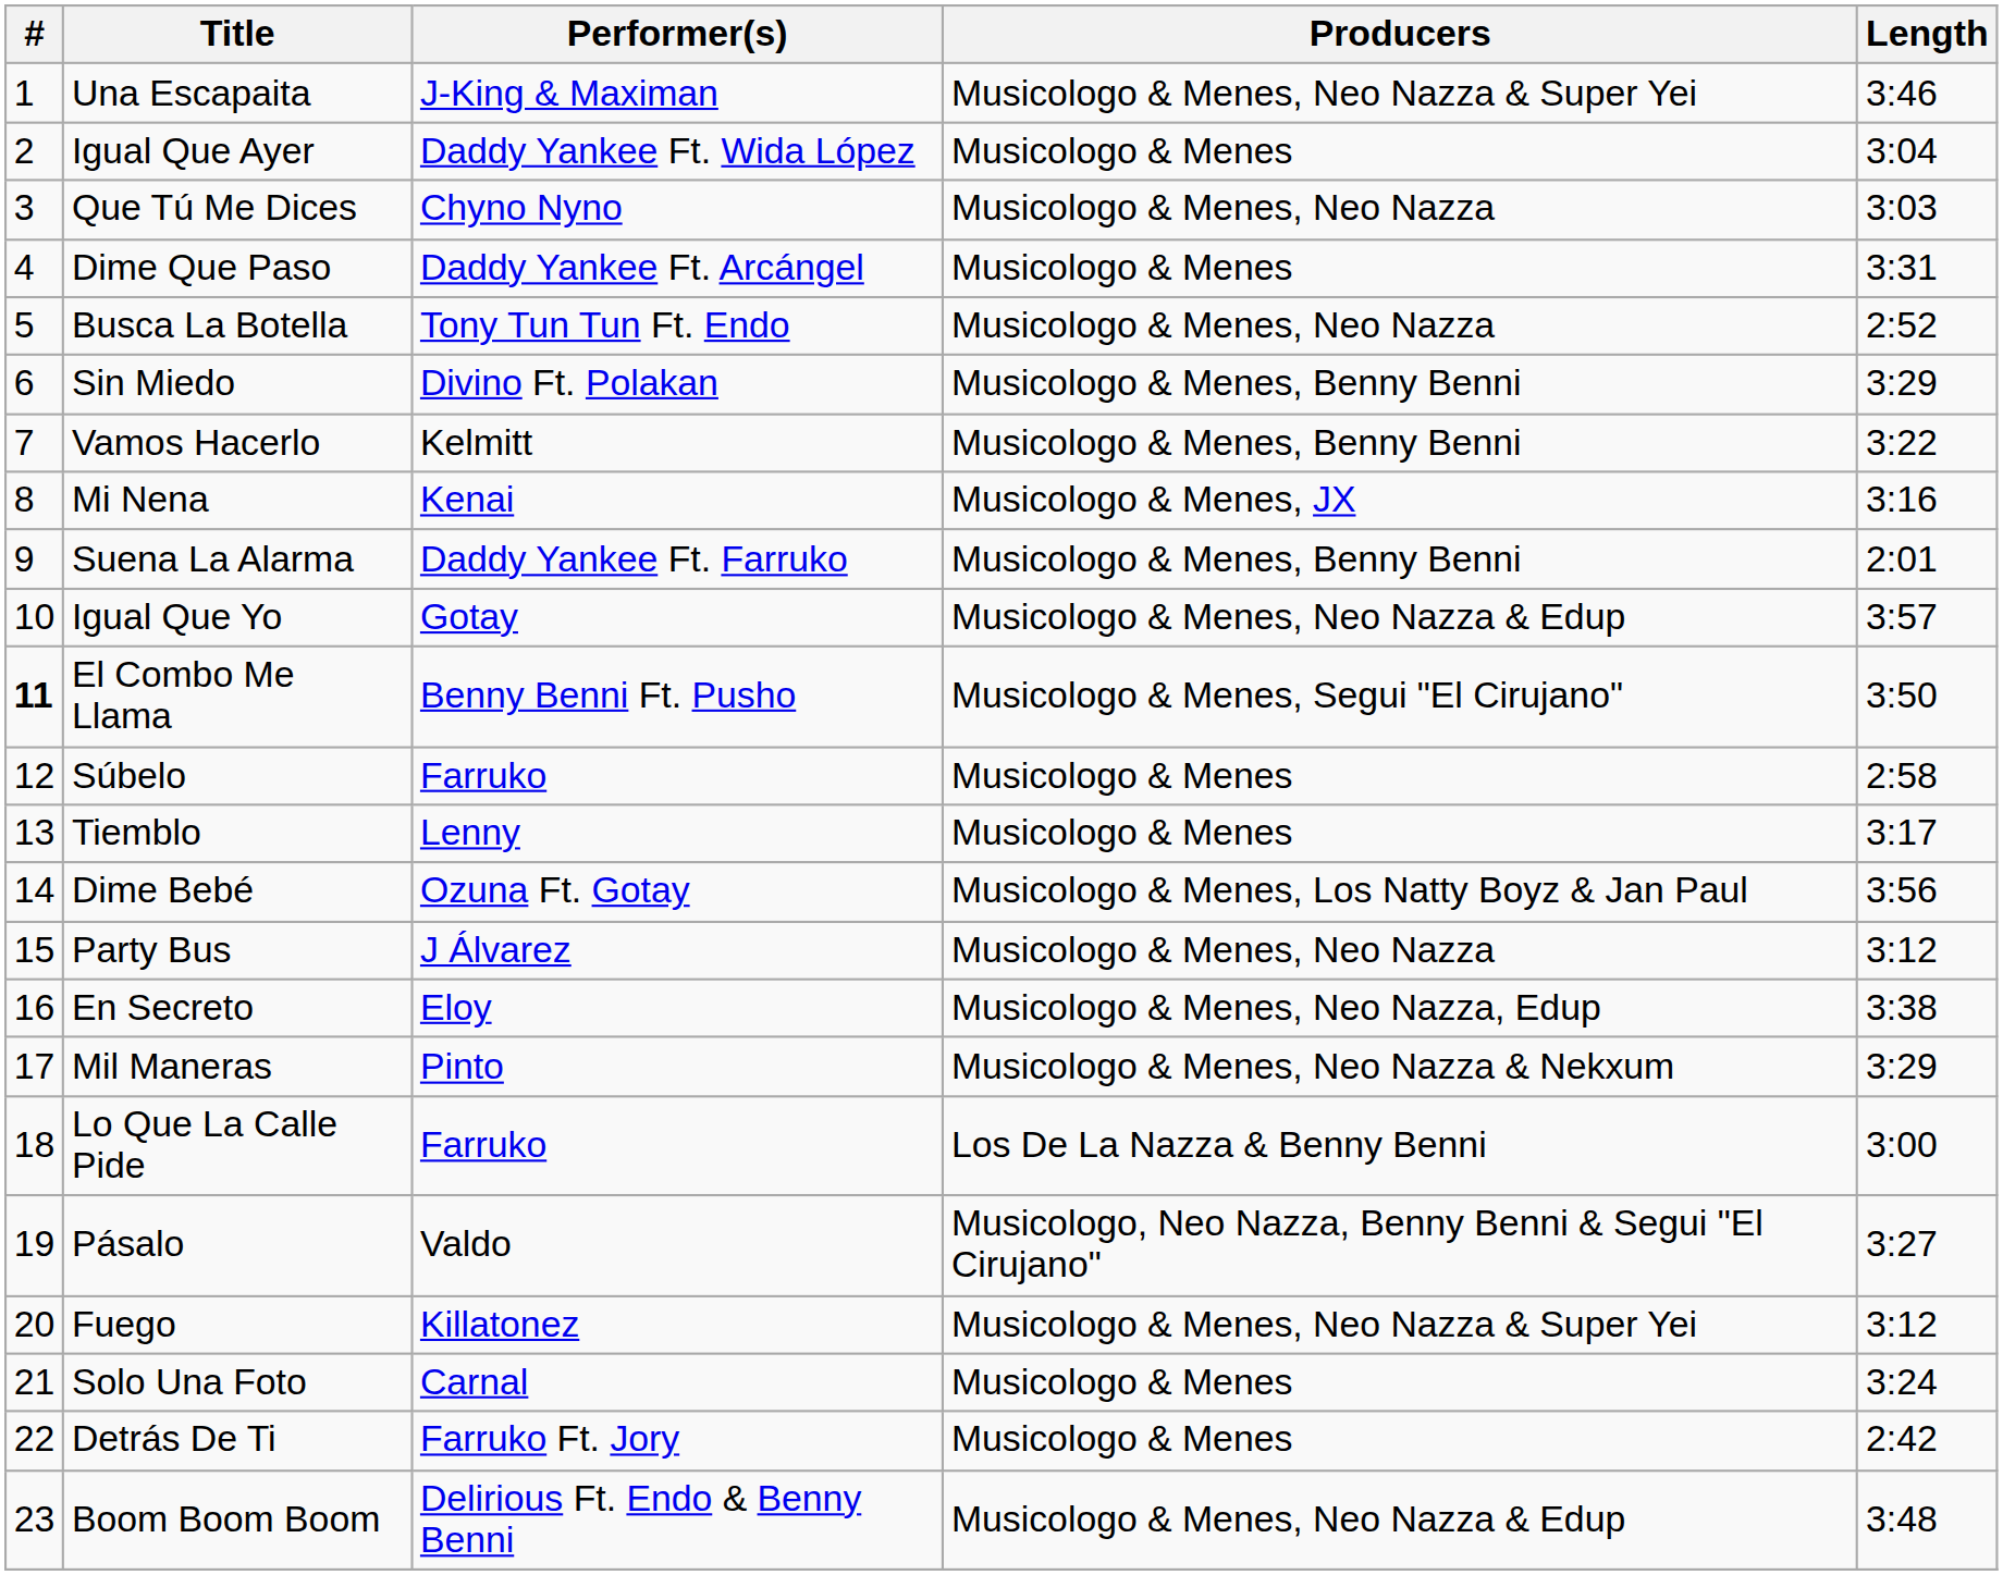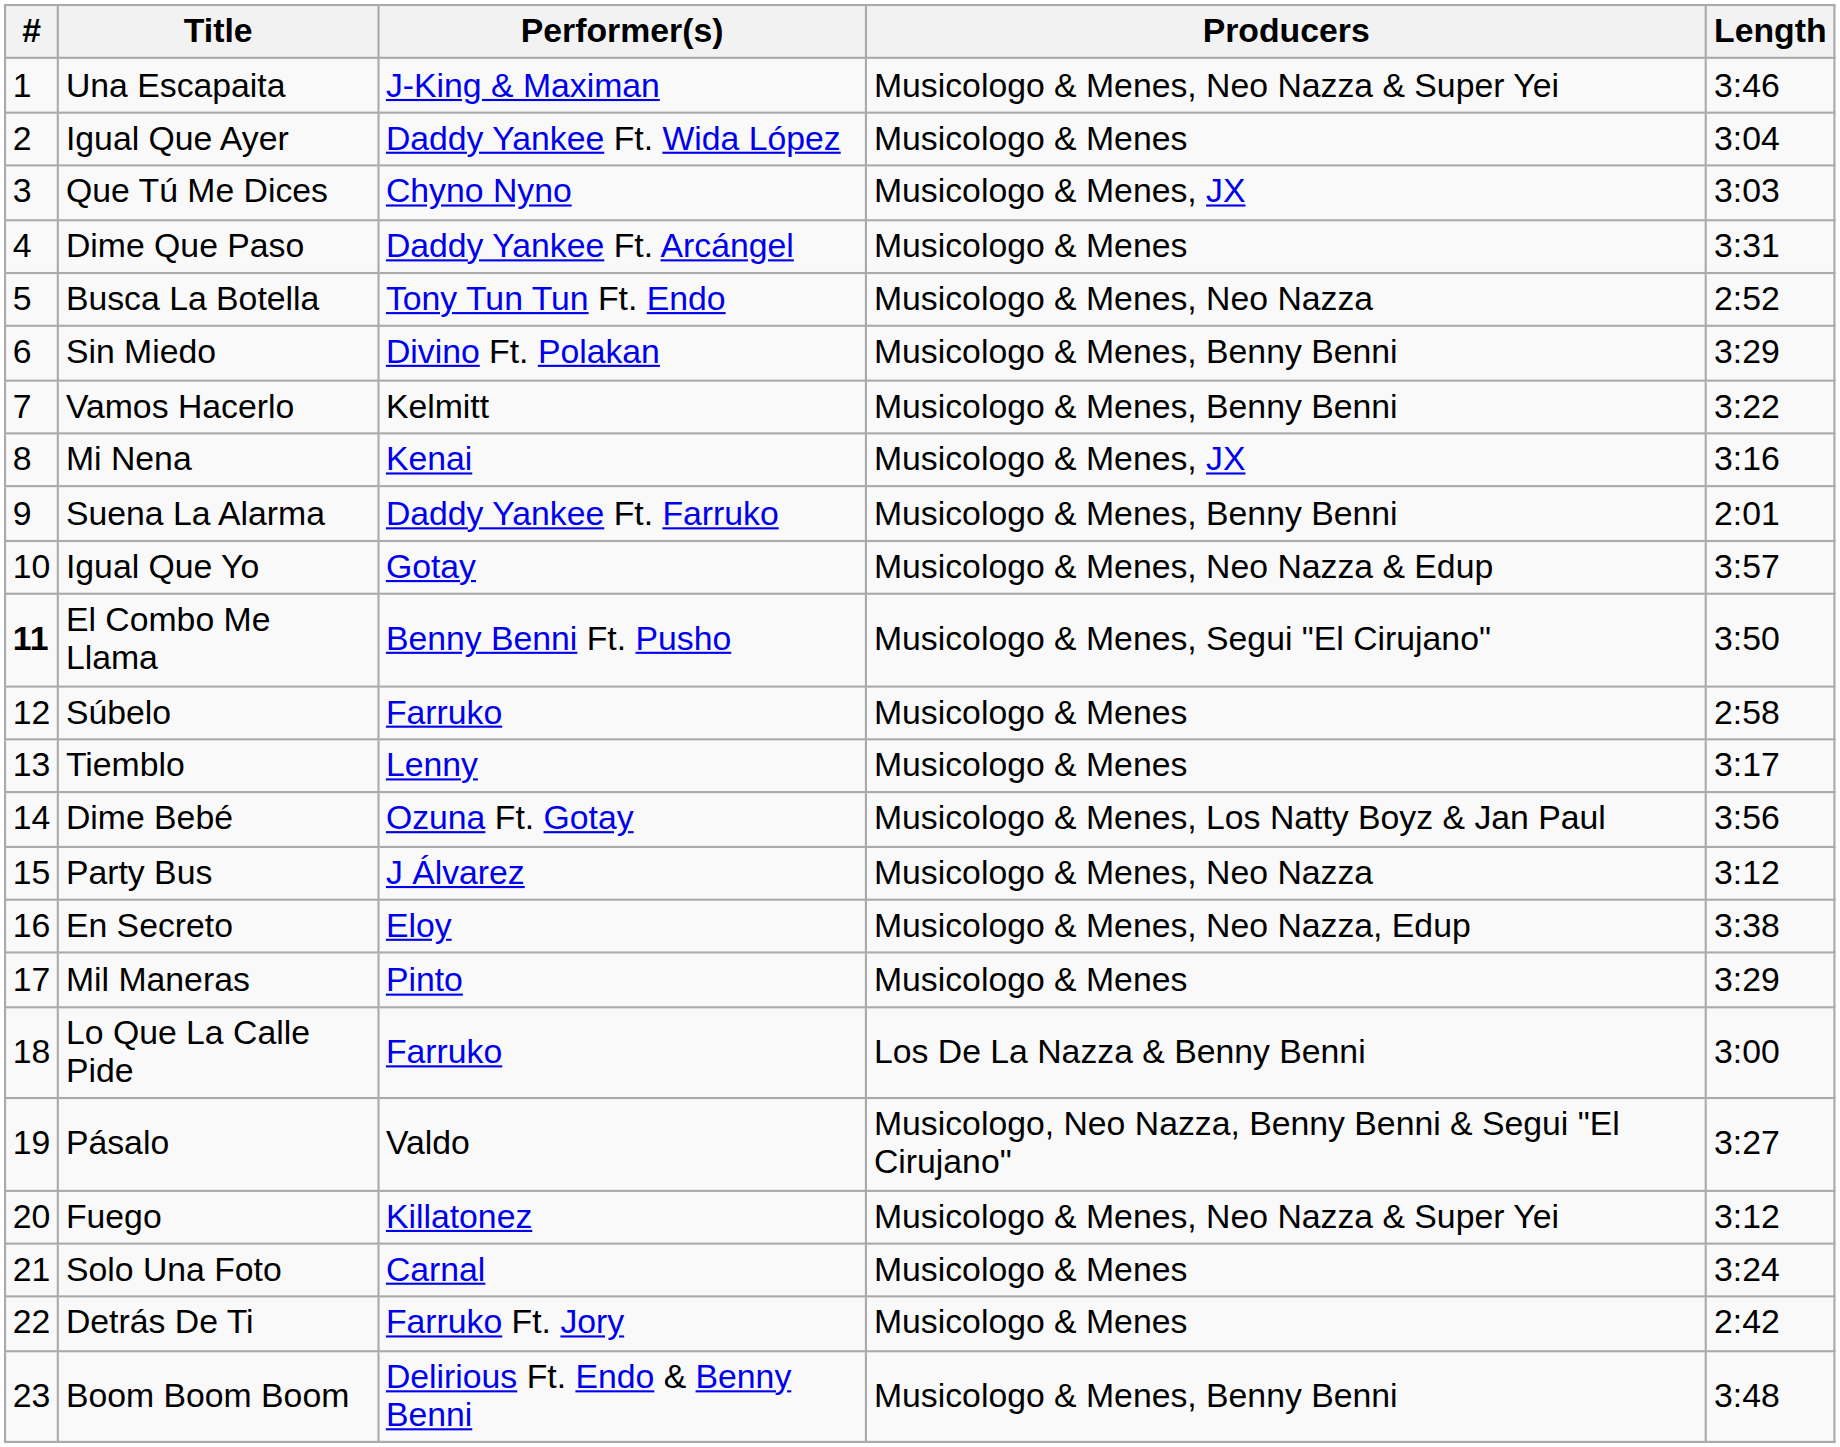 <table class="wikitable">
 <tr>
 <th>#</th>
 <th>Title</th>
 <th>Performer(s)</th>
 <th>Producers</th>
 <th>Length</th>
 </tr>
 <tr>
 <td>1</td>
 <td>Una Escapaita</td>
 <td><a href='#'>J-King & Maximan</a></td>
 <td>Musicologo & Menes, Neo Nazza & Super Yei</td>
 <td>3:46</td>
 </tr>
 <tr>
 <td>2</td>
 <td>Igual Que Ayer</td>
 <td><a href='#'>Daddy Yankee</a> Ft. <a href='#'>Wida López</a></td>
 <td>Musicologo & Menes</td>
 <td>3:04</td>
 </tr>
 <tr>
 <td>3</td>
 <td>Que Tú Me Dices</td>
 <td><a href='#'>Chyno Nyno</a></td>
-<td>Musicologo & Menes, Neo Nazza</td>
+<td>Musicologo & Menes, <a href='#'>JX</a></td>
 <td>3:03</td>
 </tr>
 <tr>
 <td>4</td>
 <td>Dime Que Paso</td>
 <td><a href='#'>Daddy Yankee</a> Ft. <a href='#'>Arcángel</a></td>
 <td>Musicologo & Menes</td>
 <td>3:31</td>
 </tr>
 <tr>
 <td>5</td>
 <td>Busca La Botella</td>
 <td><a href='#'>Tony Tun Tun</a> Ft. <a href='#'>Endo</a></td>
 <td>Musicologo & Menes, Neo Nazza</td>
 <td>2:52</td>
 </tr>
 <tr>
 <td>6</td>
 <td>Sin Miedo</td>
 <td><a href='#'>Divino</a> Ft. <a href='#'>Polakan</a></td>
 <td>Musicologo & Menes, Benny Benni</td>
 <td>3:29</td>
 </tr>
 <tr>
 <td>7</td>
 <td>Vamos Hacerlo</td>
 <td>Kelmitt</td>
 <td>Musicologo & Menes, Benny Benni</td>
 <td>3:22</td>
 </tr>
 <tr>
 <td>8</td>
 <td>Mi Nena</td>
 <td><a href='#'>Kenai</a></td>
 <td>Musicologo & Menes, <a href='#'>JX</a></td>
 <td>3:16</td>
 </tr>
 <tr>
 <td>9</td>
 <td>Suena La Alarma</td>
 <td><a href='#'>Daddy Yankee</a> Ft. <a href='#'>Farruko</a></td>
 <td>Musicologo & Menes, Benny Benni</td>
 <td>2:01</td>
 </tr>
 <tr>
 <td>10</td>
 <td>Igual Que Yo</td>
 <td><a href='#'>Gotay</a></td>
 <td>Musicologo & Menes, Neo Nazza & Edup</td>
 <td>3:57</td>
 </tr>
 <tr>
 <td><strong>11</strong></td>
 <td>El Combo Me Llama</td>
 <td><a href='#'>Benny Benni</a> Ft. <a href='#'>Pusho</a></td>
 <td>Musicologo & Menes, Segui "El Cirujano"</td>
 <td>3:50</td>
 </tr>
 <tr>
 <td>12</td>
 <td>Súbelo</td>
 <td><a href='#'>Farruko</a></td>
 <td>Musicologo & Menes</td>
 <td>2:58</td>
 </tr>
 <tr>
 <td>13</td>
 <td>Tiemblo</td>
 <td><a href='#'>Lenny</a></td>
 <td>Musicologo & Menes</td>
 <td>3:17</td>
 </tr>
 <tr>
 <td>14</td>
 <td>Dime Bebé</td>
 <td><a href='#'>Ozuna</a> Ft. <a href='#'>Gotay</a></td>
 <td>Musicologo & Menes, Los Natty Boyz & Jan Paul</td>
 <td>3:56</td>
 </tr>
 <tr>
 <td>15</td>
 <td>Party Bus</td>
 <td><a href='#'>J Álvarez</a></td>
 <td>Musicologo & Menes, Neo Nazza</td>
 <td>3:12</td>
 </tr>
 <tr>
 <td>16</td>
 <td>En Secreto</td>
 <td><a href='#'>Eloy</a></td>
 <td>Musicologo & Menes, Neo Nazza, Edup</td>
 <td>3:38</td>
 </tr>
 <tr>
 <td>17</td>
 <td>Mil Maneras</td>
 <td><a href='#'>Pinto</a></td>
-<td>Musicologo & Menes, Neo Nazza & Nekxum</td>
+<td>Musicologo & Menes</td>
 <td>3:29</td>
 </tr>
 <tr>
 <td>18</td>
 <td>Lo Que La Calle Pide</td>
 <td><a href='#'>Farruko</a></td>
 <td>Los De La Nazza & Benny Benni</td>
 <td>3:00</td>
 </tr>
 <tr>
 <td>19</td>
 <td>Pásalo</td>
 <td>Valdo</td>
 <td>Musicologo, Neo Nazza, Benny Benni & Segui "El Cirujano"</td>
 <td>3:27</td>
 </tr>
 <tr>
 <td>20</td>
 <td>Fuego</td>
 <td><a href='#'>Killatonez</a></td>
 <td>Musicologo & Menes, Neo Nazza & Super Yei</td>
 <td>3:12</td>
 </tr>
 <tr>
 <td>21</td>
 <td>Solo Una Foto</td>
 <td><a href='#'>Carnal</a></td>
 <td>Musicologo & Menes</td>
 <td>3:24</td>
 </tr>
 <tr>
 <td>22</td>
 <td>Detrás De Ti</td>
 <td><a href='#'>Farruko</a> Ft. <a href='#'>Jory</a></td>
 <td>Musicologo & Menes</td>
 <td>2:42</td>
 </tr>
 <tr>
 <td>23</td>
 <td>Boom Boom Boom</td>
 <td><a href='#'>Delirious</a> Ft. <a href='#'>Endo</a> & <a href='#'>Benny Benni</a></td>
-<td>Musicologo & Menes, Neo Nazza & Edup</td>
+<td>Musicologo & Menes, Benny Benni</td>
 <td>3:48</td>
 </tr>
 <tr>
 </tr>
 </table>
